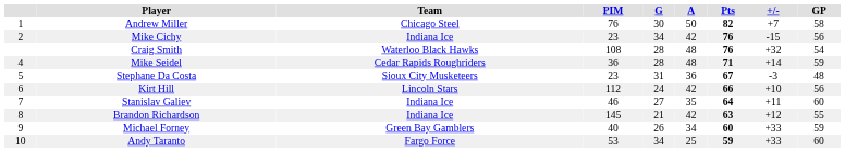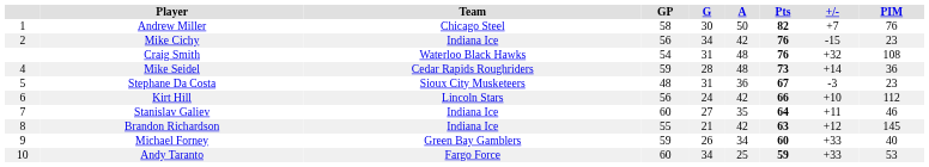 <table border="0" cellpadding="1" cellspacing="0" style="text-align:center; width:80em">
 <tr style="background:#e0e0e0">
 <th></th>
 <th>Player</th>
 <th>Team</th>
-<th><a href='#'>PIM</a></th>
+<th>GP</th>
 <th><a href='#'>G</a></th>
 <th><a href='#'>A</a></th>
 <th><a href='#'>Pts</a></th>
 <th><a href='#'>+/-</a></th>
-<th>GP</th>
+<th><a href='#'>PIM</a></th>
 </tr>
 <tr>
 <td>1</td>
 <td><a href='#'>Andrew Miller</a></td>
 <td><a href='#'>Chicago Steel</a></td>
-<td>76</td>
+<td>58</td>
 <td>30</td>
 <td>50</td>
 <td><strong>82</strong></td>
 <td>+7</td>
-<td>58</td>
+<td>76</td>
 </tr>
 <tr style="background:#f0f0f0">
 <td>2</td>
 <td><a href='#'>Mike Cichy</a></td>
 <td><a href='#'>Indiana Ice</a></td>
-<td>23</td>
+<td>56</td>
 <td>34</td>
 <td>42</td>
 <td><strong>76</strong></td>
 <td>-15</td>
-<td>56</td>
+<td>23</td>
 </tr>
 <tr>
 <td></td>
 <td><a href='#'>Craig Smith</a></td>
 <td><a href='#'>Waterloo Black Hawks</a></td>
-<td>108</td>
-<td>28</td>
+<td>54</td>
+<td>31</td>
 <td>48</td>
 <td><strong>76</strong></td>
 <td>+32</td>
-<td>54</td>
+<td>108</td>
 </tr>
 <tr style="background:#f0f0f0">
 <td>4</td>
 <td><a href='#'>Mike Seidel</a></td>
 <td><a href='#'>Cedar Rapids Roughriders</a></td>
-<td>36</td>
+<td>59</td>
 <td>28</td>
 <td>48</td>
-<td><strong>71</strong></td>
+<td><strong>73</strong></td>
 <td>+14</td>
-<td>59</td>
+<td>36</td>
 </tr>
 <tr>
 <td>5</td>
 <td><a href='#'>Stephane Da Costa</a></td>
 <td><a href='#'>Sioux City Musketeers</a></td>
-<td>23</td>
+<td>48</td>
 <td>31</td>
 <td>36</td>
 <td><strong>67</strong></td>
 <td>-3</td>
-<td>48</td>
+<td>23</td>
 </tr>
 <tr style="background:#f0f0f0">
 <td>6</td>
 <td><a href='#'>Kirt Hill</a></td>
 <td><a href='#'>Lincoln Stars</a></td>
-<td>112</td>
+<td>56</td>
 <td>24</td>
 <td>42</td>
 <td><strong>66</strong></td>
 <td>+10</td>
-<td>56</td>
+<td>112</td>
 </tr>
 <tr>
 <td>7</td>
 <td><a href='#'>Stanislav Galiev</a></td>
 <td><a href='#'>Indiana Ice</a></td>
-<td>46</td>
+<td>60</td>
 <td>27</td>
 <td>35</td>
 <td><strong>64</strong></td>
 <td>+11</td>
-<td>60</td>
+<td>46</td>
 </tr>
 <tr style="background:#f0f0f0">
 <td>8</td>
 <td><a href='#'>Brandon Richardson</a></td>
 <td><a href='#'>Indiana Ice</a></td>
-<td>145</td>
+<td>55</td>
 <td>21</td>
 <td>42</td>
 <td><strong>63</strong></td>
 <td>+12</td>
-<td>55</td>
+<td>145</td>
 </tr>
 <tr>
 <td>9</td>
 <td><a href='#'>Michael Forney</a></td>
 <td><a href='#'>Green Bay Gamblers</a></td>
-<td>40</td>
+<td>59</td>
 <td>26</td>
 <td>34</td>
 <td><strong>60</strong></td>
 <td>+33</td>
-<td>59</td>
+<td>40</td>
 </tr>
 <tr style="background:#f0f0f0">
 <td>10</td>
 <td><a href='#'>Andy Taranto</a></td>
 <td><a href='#'>Fargo Force</a></td>
-<td>53</td>
+<td>60</td>
 <td>34</td>
 <td>25</td>
 <td><strong>59</strong></td>
 <td>+33</td>
-<td>60</td>
+<td>53</td>
 </tr>
 </table>
